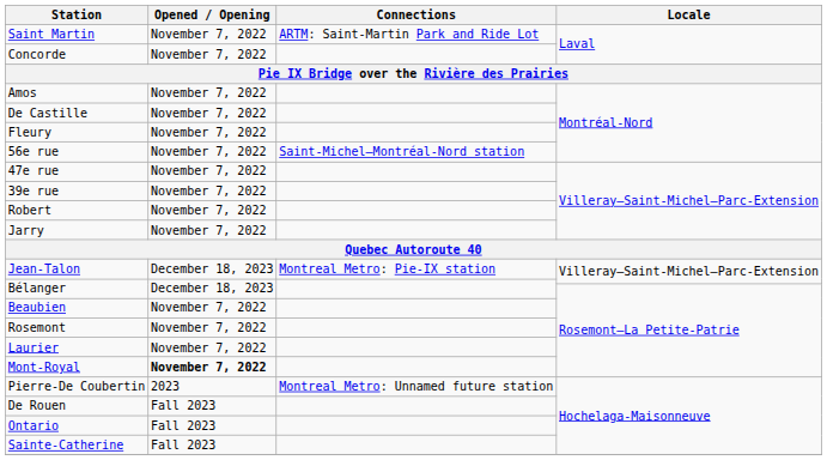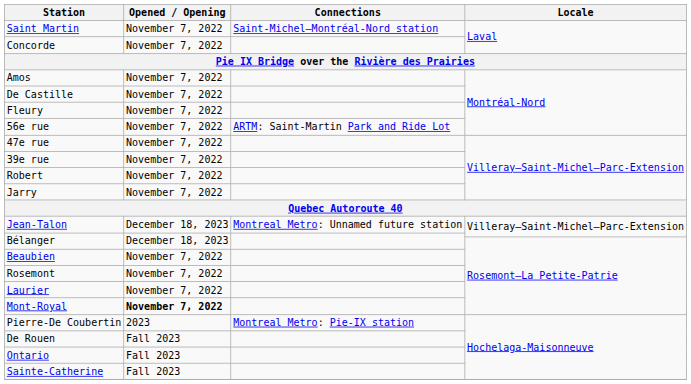 <table class="wikitable">
 <tr>
 <th>Station</th>
 <th>Opened / Opening</th>
 <th>Connections</th>
 <th>Locale</th>
 </tr>
 <tr>
 <td><a href='#'>Saint Martin</a></td>
 <td>November 7, 2022</td>
-<td><a href='#'>ARTM</a>:  Saint-Martin <a href='#'>Park and Ride Lot</a></td>
+<td> <a href='#'>Saint-Michel–Montréal-Nord station</a></td>
 <td rowspan=2><a href='#'>Laval</a></td>
 </tr>
 <tr>
 <td>Concorde</td>
 <td>November 7, 2022</td>
 <td></td>
 </tr>
 <tr>
 <th colspan=4><a href='#'>Pie IX Bridge</a> over the <a href='#'>Rivière des Prairies</a></th>
 </tr>
 <tr>
 <td>Amos</td>
 <td>November 7, 2022</td>
 <td></td>
 <td rowspan=4><a href='#'>Montréal-Nord</a></td>
 </tr>
 <tr>
 <td>De Castille</td>
 <td>November 7, 2022</td>
 <td></td>
 </tr>
 <tr>
 <td>Fleury</td>
 <td>November 7, 2022</td>
 <td></td>
 </tr>
 <tr>
 <td>56e rue</td>
 <td>November 7, 2022</td>
-<td> <a href='#'>Saint-Michel–Montréal-Nord station</a></td>
+<td><a href='#'>ARTM</a>:  Saint-Martin <a href='#'>Park and Ride Lot</a></td>
 </tr>
 <tr>
 <td>47e rue</td>
 <td>November 7, 2022</td>
 <td></td>
 <td rowspan=4><a href='#'>Villeray–Saint-Michel–Parc-Extension</a></td>
 </tr>
 <tr>
 <td>39e rue</td>
 <td>November 7, 2022</td>
 <td></td>
 </tr>
 <tr>
 <td>Robert</td>
 <td>November 7, 2022</td>
 <td></td>
 </tr>
 <tr>
 <td>Jarry</td>
 <td>November 7, 2022</td>
 <td></td>
 </tr>
 <tr>
 <th colspan=4> <a href='#'>Quebec Autoroute 40</a></th>
 </tr>
 <tr>
 <td><a href='#'>Jean-Talon</a></td>
 <td>December 18, 2023</td>
-<td><a href='#'>Montreal Metro</a>:   <a href='#'>Pie-IX station</a></td>
+<td><a href='#'>Montreal Metro</a>:   Unnamed future station</td>
 <td rowspan=2>Villeray–Saint-Michel–Parc-Extension</td>
 </tr>
 <tr>
 <td rowspan=2>Bélanger</td>
 <td rowspan=2>December 18, 2023</td>
 <td style="border-style: solid solid none solid;"></td>
 </tr>
 <tr>
 <td style="border-style: none solid solid solid;"></td>
 <td rowspan=5><a href='#'>Rosemont–La Petite-Patrie</a></td>
 </tr>
 <tr>
 <td><a href='#'>Beaubien</a></td>
 <td>November 7, 2022</td>
 <td></td>
 </tr>
 <tr>
 <td>Rosemont</td>
 <td>November 7, 2022</td>
 <td></td>
 </tr>
 <tr>
 <td><a href='#'>Laurier</a></td>
 <td>November 7, 2022</td>
 <td></td>
 </tr>
 <tr>
 <td><a href='#'>Mont-Royal</a></td>
 <td><strong>November 7, 2022</strong></td>
 <td></td>
 </tr>
 <tr>
 <td>Pierre-De Coubertin</td>
 <td>2023</td>
-<td><a href='#'>Montreal Metro</a>:   Unnamed future station</td>
+<td><a href='#'>Montreal Metro</a>:   <a href='#'>Pie-IX station</a></td>
 <td rowspan=4><a href='#'>Hochelaga-Maisonneuve</a></td>
 </tr>
 <tr>
 <td>De Rouen</td>
 <td>Fall 2023</td>
 <td></td>
 </tr>
 <tr>
 <td><a href='#'>Ontario</a></td>
 <td>Fall 2023</td>
 <td></td>
 </tr>
 <tr>
 <td><a href='#'>Sainte-Catherine</a></td>
 <td>Fall 2023</td>
 <td></td>
 </tr>
 <tr>
 </tr>
 </table>
